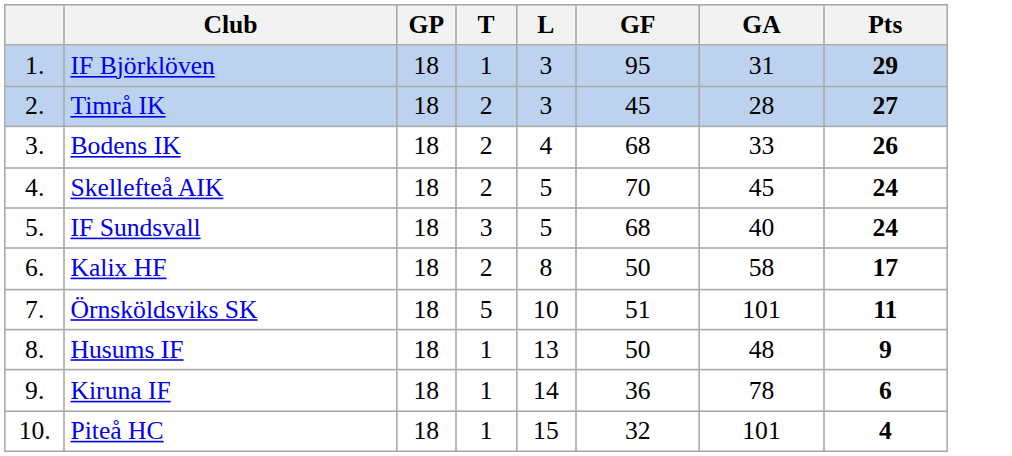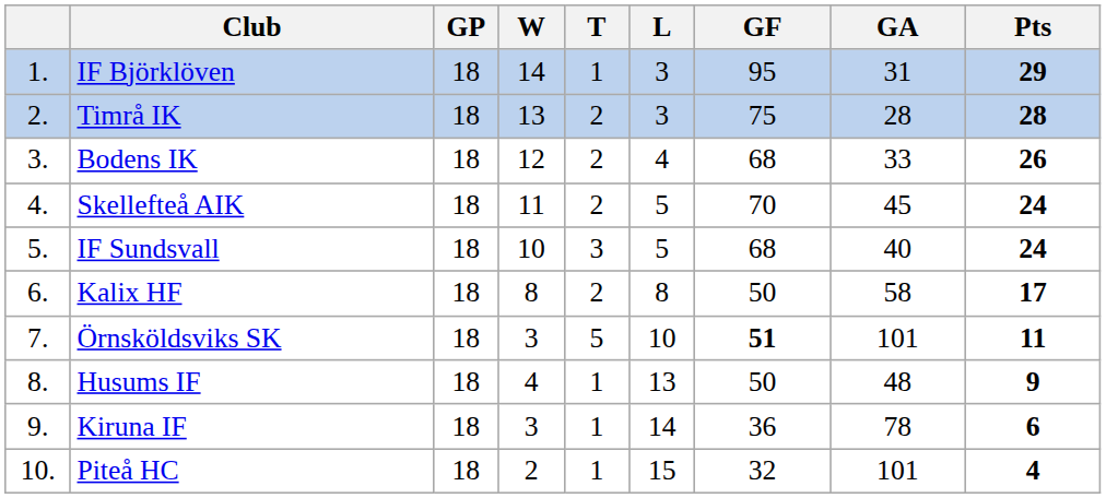 <table class="wikitable">
 <tr>
 <th width="30"></th>
 <th width="200">Club</th>
 <th width="30">GP</th>
+<th width="30">W</th>
 <th width="30">T</th>
 <th width="30">L</th>
 <th width="70">GF</th>
 <th width="70">GA</th>
 <th width="70">Pts</th>
 </tr>
 <tr bgcolor="#BCD2EE" align="center">
 <td>1.</td>
 <td align="left"><a href='#'>IF Björklöven</a></td>
 <td>18</td>
+<td>14</td>
 <td>1</td>
 <td>3</td>
 <td>95</td>
 <td>31</td>
 <td><strong>29</strong></td>
 </tr>
 <tr bgcolor="#BCD2EE" align="center">
 <td>2.</td>
 <td align="left"><a href='#'>Timrå IK</a></td>
 <td>18</td>
+<td>13</td>
 <td>2</td>
 <td>3</td>
-<td>45</td>
+<td>75</td>
 <td>28</td>
-<td><strong>27</strong></td>
+<td><strong>28</strong></td>
 </tr>
 <tr bgcolor="#FFFFFF" align="center">
 <td>3.</td>
 <td align="left"><a href='#'>Bodens IK</a></td>
 <td>18</td>
+<td>12</td>
 <td>2</td>
 <td>4</td>
 <td>68</td>
 <td>33</td>
 <td><strong>26</strong></td>
 </tr>
 <tr bgcolor="#FFFFFF" align="center">
 <td>4.</td>
 <td align="left"><a href='#'>Skellefteå AIK</a></td>
 <td>18</td>
+<td>11</td>
 <td>2</td>
 <td>5</td>
 <td>70</td>
 <td>45</td>
 <td><strong>24</strong></td>
 </tr>
 <tr bgcolor="#FFFFFF" align="center">
 <td>5.</td>
 <td align="left"><a href='#'>IF Sundsvall</a></td>
 <td>18</td>
+<td>10</td>
 <td>3</td>
 <td>5</td>
 <td>68</td>
 <td>40</td>
 <td><strong>24</strong></td>
 </tr>
 <tr bgcolor="#FFFFFF" align="center">
 <td>6.</td>
 <td align="left"><a href='#'>Kalix HF</a></td>
 <td>18</td>
+<td>8</td>
 <td>2</td>
 <td>8</td>
 <td>50</td>
 <td>58</td>
 <td><strong>17</strong></td>
 </tr>
 <tr bgcolor="#FFFFFF" align="center">
 <td>7.</td>
 <td align="left"><a href='#'>Örnsköldsviks SK</a></td>
 <td>18</td>
+<td>3</td>
 <td>5</td>
 <td>10</td>
-<td>51</td>
+<td><strong>51</strong></td>
 <td>101</td>
 <td><strong>11</strong></td>
 </tr>
 <tr bgcolor="#FFFFFF" align="center">
 <td>8.</td>
 <td align="left"><a href='#'>Husums IF</a></td>
 <td>18</td>
+<td>4</td>
 <td>1</td>
 <td>13</td>
 <td>50</td>
 <td>48</td>
 <td><strong>9</strong></td>
 </tr>
 <tr bgcolor="#FFFFFF" align="center">
 <td>9.</td>
 <td align="left"><a href='#'>Kiruna IF</a></td>
 <td>18</td>
+<td>3</td>
 <td>1</td>
 <td>14</td>
 <td>36</td>
 <td>78</td>
 <td><strong>6</strong></td>
 </tr>
 <tr bgcolor="#FFFFFF" align="center">
 <td>10.</td>
 <td align="left"><a href='#'>Piteå HC</a></td>
 <td>18</td>
+<td>2</td>
 <td>1</td>
 <td>15</td>
 <td>32</td>
 <td>101</td>
 <td><strong>4</strong></td>
 </tr>
 </table>
